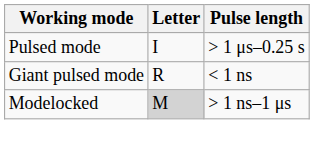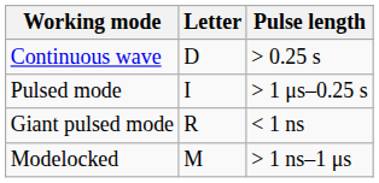 <table class="wikitable">
 <tr>
 <th>Working mode</th>
 <th>Letter</th>
 <th>Pulse length</th>
+</tr>
+<tr>
+<td><a href='#'>Continuous wave</a></td>
+<td>D</td>
+<td>> 0.25 s</td>
 </tr>
 <tr>
 <td>Pulsed mode</td>
 <td>I</td>
 <td>> 1 μs–0.25 s</td>
 </tr>
 <tr>
 <td>Giant pulsed mode</td>
 <td>R</td>
 <td>< 1 ns</td>
 </tr>
 <tr>
 <td>Modelocked</td>
-<td style="background: lightgrey;">M</td>
+<td>M</td>
 <td>> 1 ns–1 μs</td>
 </tr>
 </table>
